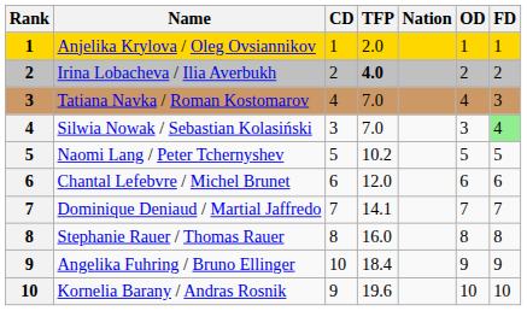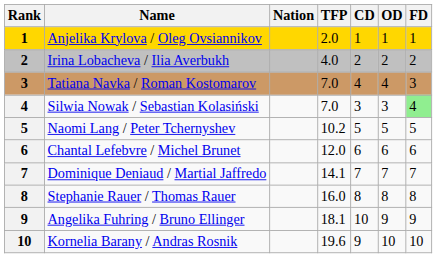 <table class="wikitable">
 <tr>
 <th>Rank</th>
 <th>Name</th>
+<th>Nation</th>
+<th>TFP</th>
 <th>CD</th>
-<th>TFP</th>
-<th>Nation</th>
 <th>OD</th>
 <th>FD</th>
 </tr>
 <tr bgcolor="gold">
 <td align="center"><strong>1</strong></td>
 <td><a href='#'>Anjelika Krylova</a> / <a href='#'>Oleg Ovsiannikov</a></td>
+<td></td>
+<td>2.0</td>
 <td>1</td>
-<td>2.0</td>
-<td></td>
 <td>1</td>
 <td>1</td>
 </tr>
 <tr bgcolor="silver">
 <td align="center"><strong>2</strong></td>
 <td><a href='#'>Irina Lobacheva</a> / <a href='#'>Ilia Averbukh</a></td>
+<td></td>
+<td>4.0</td>
 <td>2</td>
-<td><strong>4.0</strong></td>
-<td></td>
 <td>2</td>
 <td>2</td>
 </tr>
 <tr bgcolor="cc9966">
 <td align="center"><strong>3</strong></td>
 <td><a href='#'>Tatiana Navka</a> / <a href='#'>Roman Kostomarov</a></td>
+<td></td>
+<td>7.0</td>
 <td>4</td>
-<td>7.0</td>
-<td></td>
 <td>4</td>
 <td>3</td>
 </tr>
 <tr>
 <th>4</th>
 <td><a href='#'>Silwia Nowak</a> / <a href='#'>Sebastian Kolasiński</a></td>
+<td></td>
+<td>7.0</td>
 <td>3</td>
-<td>7.0</td>
-<td></td>
 <td>3</td>
 <td style="background: lightgreen;">4</td>
 </tr>
 <tr>
 <th>5</th>
 <td><a href='#'>Naomi Lang</a> / <a href='#'>Peter Tchernyshev</a></td>
+<td></td>
+<td>10.2</td>
 <td>5</td>
-<td>10.2</td>
-<td></td>
 <td>5</td>
 <td>5</td>
 </tr>
 <tr>
 <th>6</th>
 <td><a href='#'>Chantal Lefebvre</a> / <a href='#'>Michel Brunet</a></td>
+<td></td>
+<td>12.0</td>
 <td>6</td>
-<td>12.0</td>
-<td></td>
 <td>6</td>
 <td>6</td>
 </tr>
 <tr>
 <th>7</th>
 <td><a href='#'>Dominique Deniaud</a> / <a href='#'>Martial Jaffredo</a></td>
+<td></td>
+<td>14.1</td>
 <td>7</td>
-<td>14.1</td>
-<td></td>
 <td>7</td>
 <td>7</td>
 </tr>
 <tr>
 <th>8</th>
 <td><a href='#'>Stephanie Rauer</a> / <a href='#'>Thomas Rauer</a></td>
+<td></td>
+<td>16.0</td>
 <td>8</td>
-<td>16.0</td>
-<td></td>
 <td>8</td>
 <td>8</td>
 </tr>
 <tr>
 <th>9</th>
 <td><a href='#'>Angelika Fuhring</a> / <a href='#'>Bruno Ellinger</a></td>
+<td></td>
+<td>18.1</td>
 <td>10</td>
-<td>18.4</td>
-<td></td>
 <td>9</td>
 <td>9</td>
 </tr>
 <tr>
 <th>10</th>
 <td><a href='#'>Kornelia Barany</a> / <a href='#'>Andras Rosnik</a></td>
+<td></td>
+<td>19.6</td>
 <td>9</td>
-<td>19.6</td>
-<td></td>
 <td>10</td>
 <td>10</td>
 </tr>
 </table>
